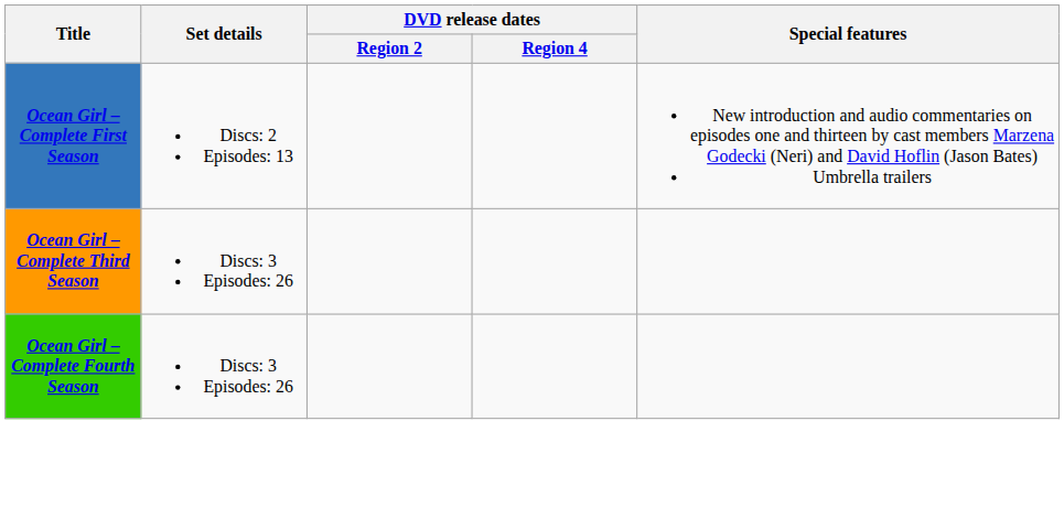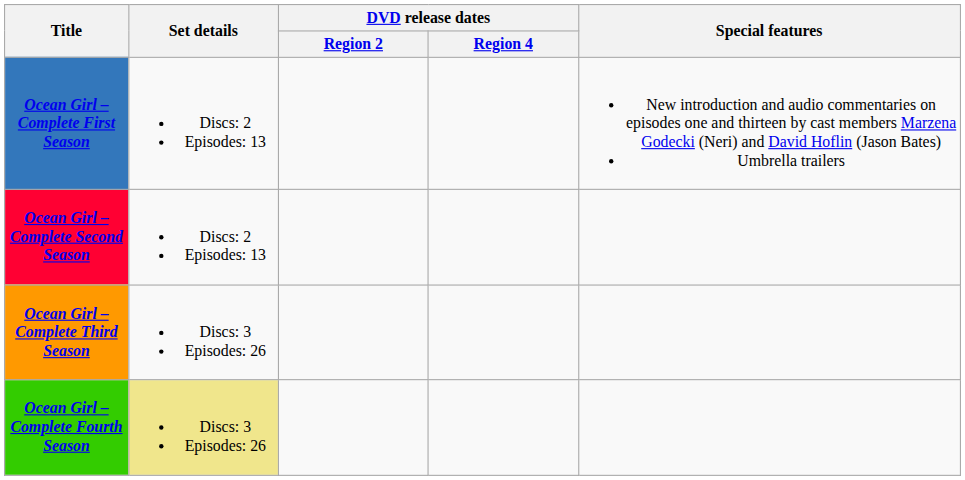 <table class="wikitable plainrowheaders" style="font-size:90%; text-align: center">
 <tr>
 <th scope="col" rowspan="2">Title</th>
 <th scope="col" rowspan="2" style="width: 9em;">Set details</th>
 <th scope="col" colspan="2"><a href='#'>DVD</a> release dates</th>
 <th scope="col" rowspan="2">Special features</th>
 </tr>
 <tr>
 <th scope="col" style="width: 9em; font-size: 100%;"><a href='#'>Region 2</a></th>
 <th scope="col" style="width: 9em; font-size: 100%;"><a href='#'>Region 4</a></th>
 </tr>
 <tr>
 <th scope="row" style="background:#3377BB;"><a href='#'><span><em>Ocean Girl – Complete First Season</em></span></a></th>
 <td><br><ul><li>Discs: 2</li><li>Episodes: 13</li></ul></td>
 <td></td>
 <td></td>
 <td><br><ul><li>New introduction and audio commentaries on episodes one and thirteen by cast members <a href='#'>Marzena Godecki</a> (Neri) and <a href='#'>David Hoflin</a> (Jason Bates)</li><li>Umbrella trailers</li></ul></td>
 </tr>
 <tr>
+<th scope="row" style="background:#FF0033;"><a href='#'><span><em>Ocean Girl – Complete Second Season</em></span></a></th>
+<td><br><ul><li>Discs: 2</li><li>Episodes: 13</li></ul></td>
+<td></td>
+<td></td>
+<td></td>
+</tr>
+<tr>
 <th scope="row" style="background:#FF9900;"><a href='#'><span><em>Ocean Girl – Complete Third Season</em></span></a></th>
 <td><br><ul><li>Discs: 3</li><li>Episodes: 26</li></ul></td>
 <td></td>
 <td></td>
 <td></td>
 </tr>
 <tr>
 <th scope="row" style="background:#33CC00;"><a href='#'><span><em>Ocean Girl – Complete Fourth Season</em></span></a></th>
-<td><br><ul><li>Discs: 3</li><li>Episodes: 26</li></ul></td>
+<td style="background: khaki;"><br><ul><li>Discs: 3</li><li>Episodes: 26</li></ul></td>
 <td></td>
 <td></td>
 <td></td>
 </tr>
 </table>
